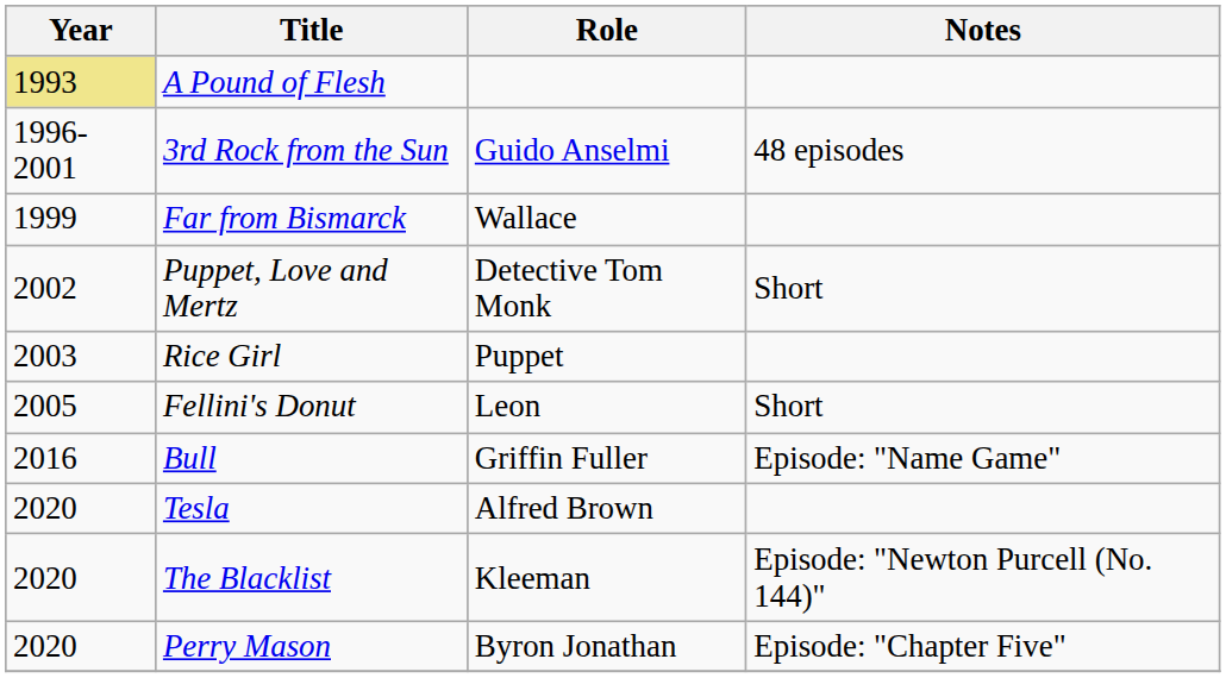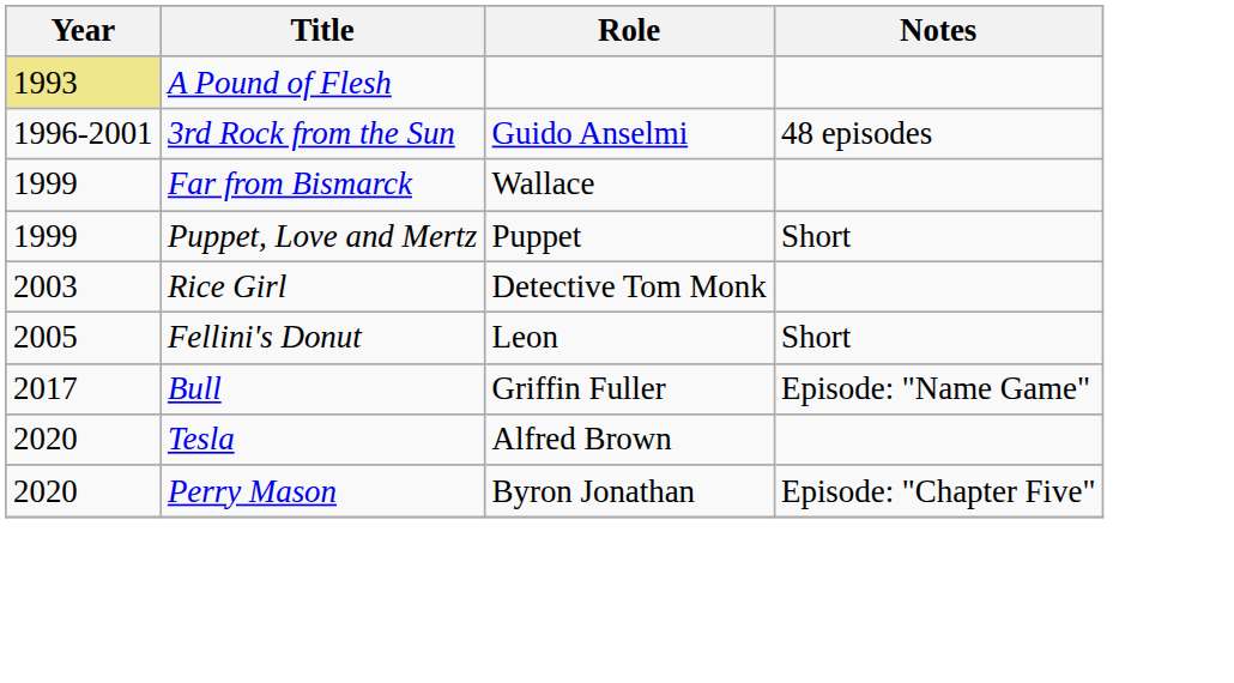 <table class="wikitable">
 <tr>
 <th>Year</th>
 <th>Title</th>
 <th>Role</th>
 <th>Notes</th>
 </tr>
 <tr>
 <td style="background: khaki;">1993</td>
 <td><em><a href='#'>A Pound of Flesh</a></em></td>
 <td></td>
 <td></td>
 </tr>
 <tr>
 <td>1996-2001</td>
 <td><em><a href='#'>3rd Rock from the Sun</a></em></td>
 <td><a href='#'>Guido Anselmi</a></td>
 <td>48 episodes</td>
 </tr>
 <tr>
 <td>1999</td>
 <td><em><a href='#'>Far from Bismarck</a></em></td>
 <td>Wallace</td>
 <td></td>
 </tr>
 <tr>
-<td>2002</td>
+<td>1999</td>
 <td><em>Puppet, Love and Mertz</em></td>
-<td>Detective Tom Monk</td>
+<td>Puppet</td>
 <td>Short</td>
 </tr>
 <tr>
 <td>2003</td>
 <td><em>Rice Girl</em></td>
-<td>Puppet</td>
+<td>Detective Tom Monk</td>
 <td></td>
 </tr>
 <tr>
 <td>2005</td>
 <td><em>Fellini's Donut</em></td>
 <td>Leon</td>
 <td>Short</td>
 </tr>
 <tr>
-<td>2016</td>
+<td>2017</td>
 <td><em><a href='#'>Bull</a></em></td>
 <td>Griffin Fuller</td>
 <td>Episode: "Name Game"</td>
 </tr>
 <tr>
 <td>2020</td>
 <td><em><a href='#'>Tesla</a></em></td>
 <td>Alfred Brown</td>
 <td></td>
 </tr>
 <tr>
 <td>2020</td>
-<td><em><a href='#'>The Blacklist</a></em></td>
-<td>Kleeman</td>
-<td>Episode: "Newton Purcell (No. 144)"</td>
-</tr>
-<tr>
-<td>2020</td>
 <td><em><a href='#'>Perry Mason</a></em></td>
 <td>Byron Jonathan</td>
 <td>Episode: "Chapter Five"</td>
 </tr>
 <tr>
 </tr>
 </table>
